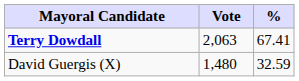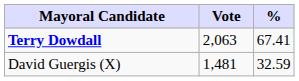 <table class="wikitable">
 <tr>
 <th style="background:#ddf; width:200px;">Mayoral Candidate </th>
 <th style="background:#ddf; width:50px;">Vote</th>
 <th style="background:#ddf; width:30px;">%</th>
 </tr>
 <tr>
 <td><strong><a href='#'>Terry Dowdall</a></strong></td>
 <td>2,063</td>
 <td>67.41</td>
 </tr>
 <tr>
 <td>David Guergis (X)</td>
-<td>1,480</td>
+<td>1,481</td>
 <td>32.59</td>
 </tr>
 </table>
